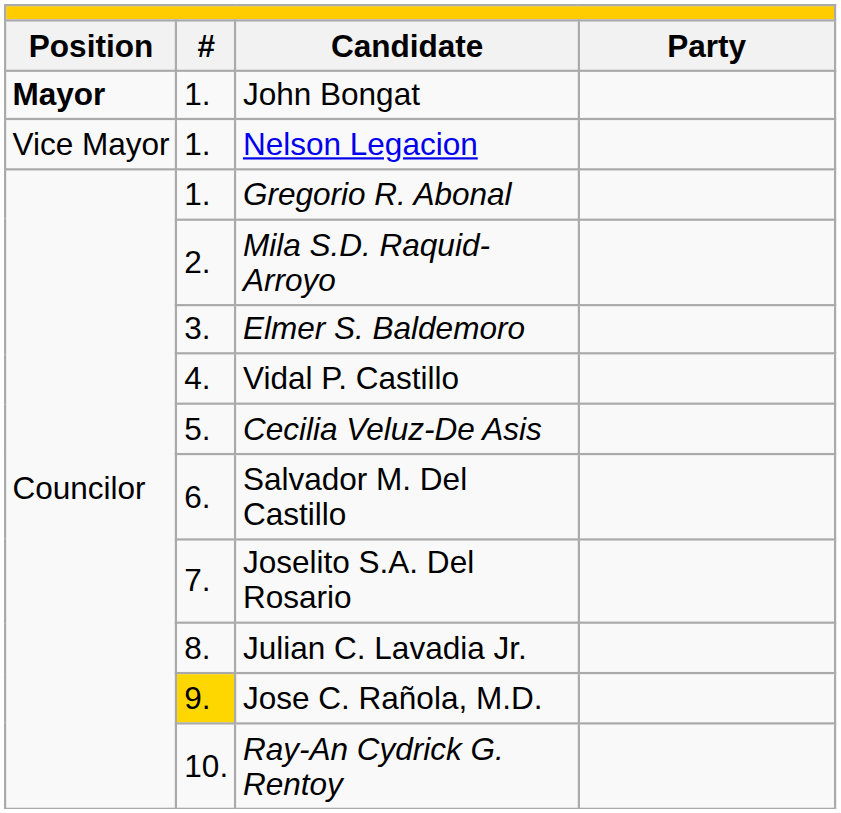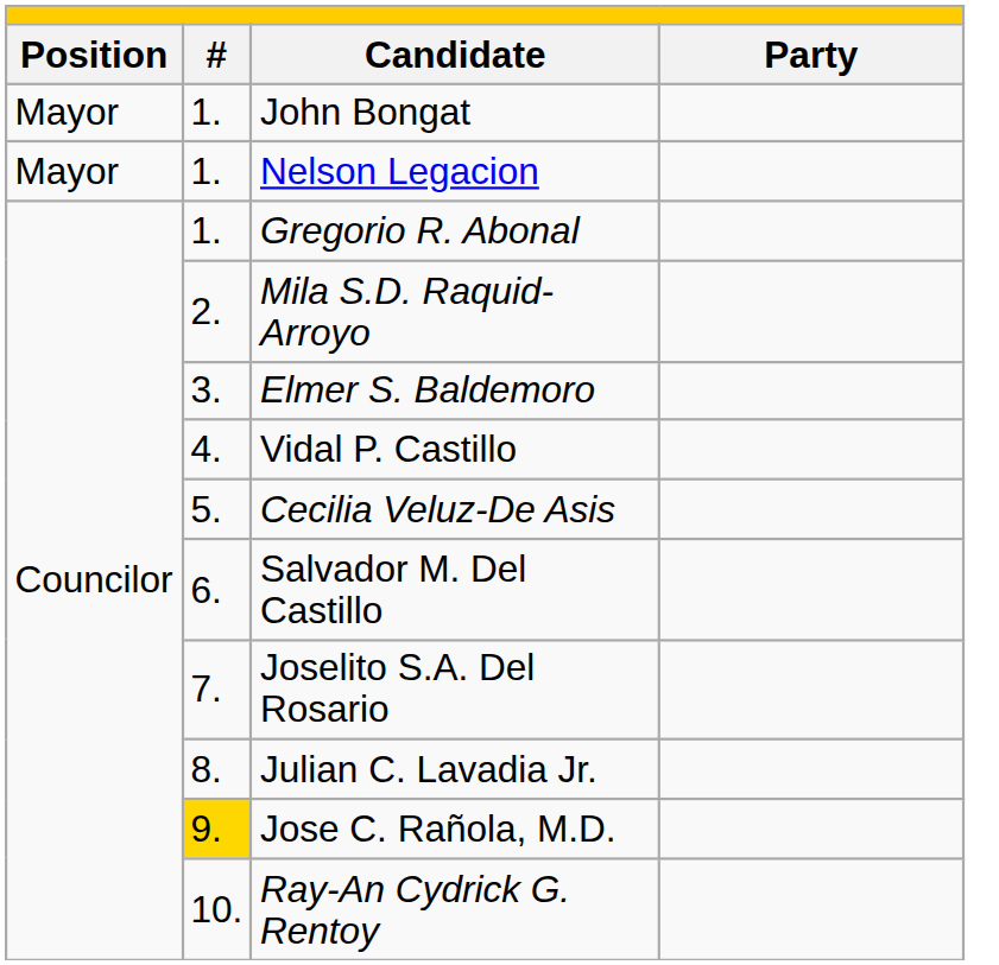 <table class="wikitable" style="font-size:90%">
 <tr>
 <td colspan="5" bgcolor="#FFCC00"></td>
 </tr>
 <tr>
 <th>Position</th>
 <th>#</th>
 <th width="150px">Candidate</th>
 <th colspan="2" width="110px">Party</th>
 </tr>
 <tr>
-<td><strong>Mayor</strong></td>
+<td>Mayor</td>
 <td>1.</td>
 <td>John Bongat</td>
 <td></td>
 </tr>
 <tr>
-<td>Vice Mayor</td>
+<td>Mayor</td>
 <td>1.</td>
 <td><a href='#'>Nelson Legacion</a></td>
 <td></td>
 </tr>
 <tr>
 <td rowspan="10">Councilor</td>
 <td>1.</td>
 <td><em>Gregorio R. Abonal</em></td>
 <td></td>
 </tr>
 <tr>
 <td>2.</td>
 <td><em>Mila S.D. Raquid-Arroyo</em></td>
 <td></td>
 </tr>
 <tr>
 <td>3.</td>
 <td><em>Elmer S. Baldemoro</em></td>
 <td></td>
 </tr>
 <tr>
 <td>4.</td>
 <td>Vidal P. Castillo</td>
 <td></td>
 </tr>
 <tr>
 <td>5.</td>
 <td><em>Cecilia Veluz-De Asis</em></td>
 <td></td>
 </tr>
 <tr>
 <td>6.</td>
 <td>Salvador M. Del Castillo</td>
 <td></td>
 </tr>
 <tr>
 <td>7.</td>
 <td>Joselito S.A. Del Rosario</td>
 <td></td>
 </tr>
 <tr>
 <td>8.</td>
 <td>Julian C. Lavadia Jr.</td>
 <td></td>
 </tr>
 <tr>
 <td style="background: gold;">9.</td>
 <td>Jose C. Rañola, M.D.</td>
 <td></td>
 </tr>
 <tr>
 <td>10.</td>
 <td><em>Ray-An Cydrick G. Rentoy</em></td>
 <td></td>
 </tr>
 </table>
